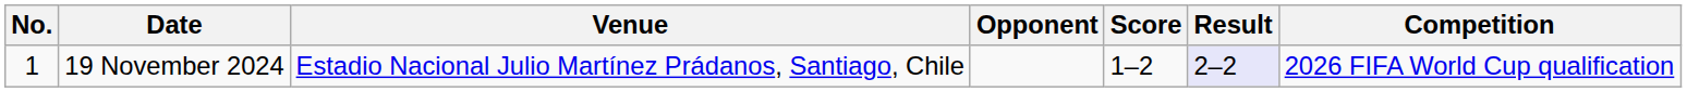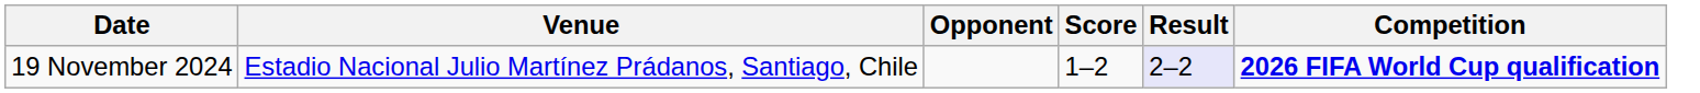 <table class="wikitable sortable">
 <tr>
-<th scope="col">No.</th>
 <th scope="col">Date</th>
 <th scope="col">Venue</th>
 <th scope="col">Opponent</th>
 <th scope="col">Score</th>
 <th scope="col">Result</th>
 <th scope="col">Competition</th>
 </tr>
 <tr>
-<td align=center>1</td>
 <td>19 November 2024</td>
 <td><a href='#'>Estadio Nacional Julio Martínez Prádanos</a>, <a href='#'>Santiago</a>, Chile</td>
 <td></td>
 <td>1–2</td>
 <td style="background: lavender;">2–2</td>
-<td><a href='#'>2026 FIFA World Cup qualification</a></td>
+<td><strong><a href='#'>2026 FIFA World Cup qualification</a></strong></td>
 </tr>
 </table>
